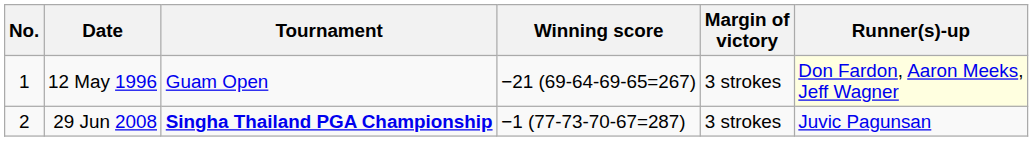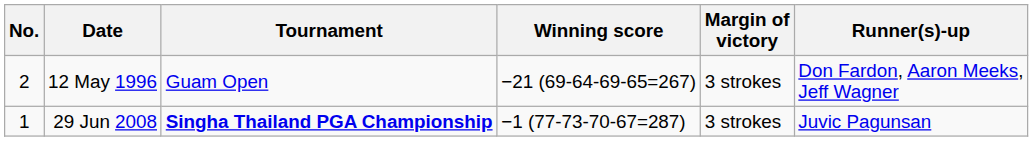 <table class="wikitable" style="font-size:95%;">
 <tr>
 <th>No.</th>
 <th>Date</th>
 <th>Tournament</th>
 <th>Winning score</th>
 <th>Margin of<br>victory</th>
 <th>Runner(s)-up</th>
 </tr>
 <tr>
-<td align=center>1</td>
+<td align=center>2</td>
 <td align=right>12 May <a href='#'>1996</a></td>
 <td><a href='#'>Guam Open</a></td>
 <td>−21 (69-64-69-65=267)</td>
 <td>3 strokes</td>
-<td style="background: lightyellow;"> <a href='#'>Don Fardon</a>,  <a href='#'>Aaron Meeks</a>,<br> <a href='#'>Jeff Wagner</a></td>
+<td> <a href='#'>Don Fardon</a>,  <a href='#'>Aaron Meeks</a>,<br> <a href='#'>Jeff Wagner</a></td>
 </tr>
 <tr>
-<td align=center>2</td>
+<td align=center>1</td>
 <td align=right>29 Jun <a href='#'>2008</a></td>
 <td><strong><a href='#'>Singha Thailand PGA Championship</a></strong></td>
 <td>−1 (77-73-70-67=287)</td>
 <td>3 strokes</td>
 <td> <a href='#'>Juvic Pagunsan</a></td>
 </tr>
 </table>
